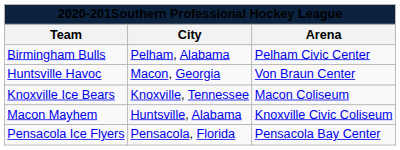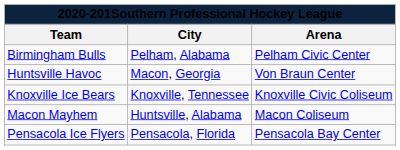 <table class="wikitable" style="width:auto">
 <tr>
 <td bgcolor="#0C2340" align="center" colspan="5"><strong><span>2020-201Southern Professional Hockey League</span></strong></td>
 </tr>
 <tr>
 <th>Team</th>
 <th>City</th>
 <th>Arena</th>
 </tr>
 <tr>
 <td><a href='#'>Birmingham Bulls</a></td>
 <td><a href='#'>Pelham</a>, <a href='#'>Alabama</a></td>
 <td><a href='#'>Pelham Civic Center</a></td>
 </tr>
 <tr>
 <td><a href='#'>Huntsville Havoc</a></td>
 <td><a href='#'>Macon</a>, <a href='#'>Georgia</a></td>
 <td><a href='#'>Von Braun Center</a></td>
 </tr>
 <tr>
 <td><a href='#'>Knoxville Ice Bears</a></td>
 <td><a href='#'>Knoxville</a>, <a href='#'>Tennessee</a></td>
-<td><a href='#'>Macon Coliseum</a></td>
+<td><a href='#'>Knoxville Civic Coliseum</a></td>
 </tr>
 <tr>
 <td><a href='#'>Macon Mayhem</a></td>
 <td><a href='#'>Huntsville</a>, <a href='#'>Alabama</a></td>
-<td><a href='#'>Knoxville Civic Coliseum</a></td>
+<td><a href='#'>Macon Coliseum</a></td>
 </tr>
 <tr>
 <td><a href='#'>Pensacola Ice Flyers</a></td>
 <td><a href='#'>Pensacola</a>, <a href='#'>Florida</a></td>
 <td><a href='#'>Pensacola Bay Center</a></td>
 </tr>
 </table>
